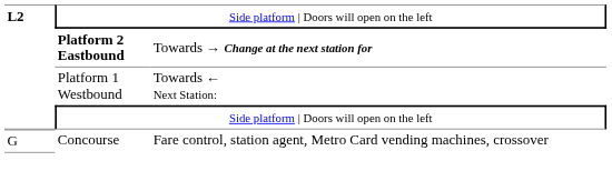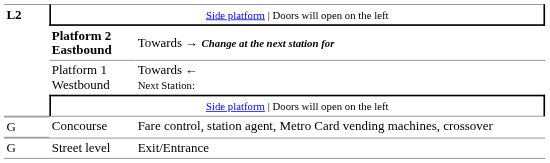 <table table border=0 cellspacing=0 cellpadding=3>
 <tr>
 <td style="border-top:solid 1px grey;border-bottom:solid 1px grey;" width=50 rowspan=4 valign=top><strong>L2</strong></td>
 <td style="border-top:solid 1px grey;border-right:solid 2px black;border-left:solid 2px black;border-bottom:solid 2px black;text-align:center;" colspan=2><small><a href='#'>Side platform</a> | Doors will open on the left </small></td>
 </tr>
 <tr>
 <td style="border-bottom:solid 1px grey;" width=100><span><strong>Platform 2</strong><br><strong>Eastbound</strong></span></td>
 <td style="border-bottom:solid 1px grey;" width=500>Towards →  <small><strong><em>Change at the next station for <strong><em></small></td>
 </tr>
 <tr>
 <td><span></strong>Platform 1<strong><br></strong>Westbound<strong></span></td>
 <td><span></span>Towards ← <br><small></strong>Next Station:<strong> </small></td>
 </tr>
 <tr>
 <td style="border-top:solid 2px black;border-right:solid 2px black;border-left:solid 2px black;border-bottom:solid 1px grey;" colspan=2  align=center><small><a href='#'>Side platform</a> | Doors will open on the left </small></td>
 </tr>
 <tr>
 <td style="border-bottom:solid 1px grey;border-top:solid 1px grey;" width=50 valign=top></strong>G<strong></td>
 <td valign=top>Concourse</td>
 <td valign=top>Fare control, station agent, Metro Card vending machines, crossover</td>
 </tr>
+<tr>
+<td style="border-bottom:solid 1px grey;border-top:solid 1px grey;" width=50 valign=top></strong>G<strong></td>
+<td style="border-top:solid 1px grey;border-bottom:solid 1px grey;" width=100 valign=top>Street level</td>
+<td style="border-top:solid 1px grey;border-bottom:solid 1px grey;" width=500 valign=top>Exit/Entrance</td>
+</tr>
 </table>
